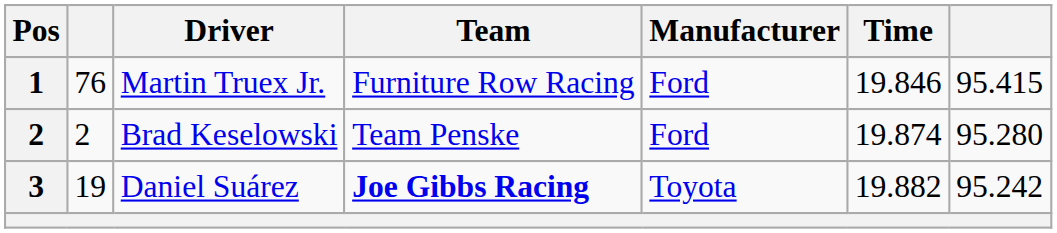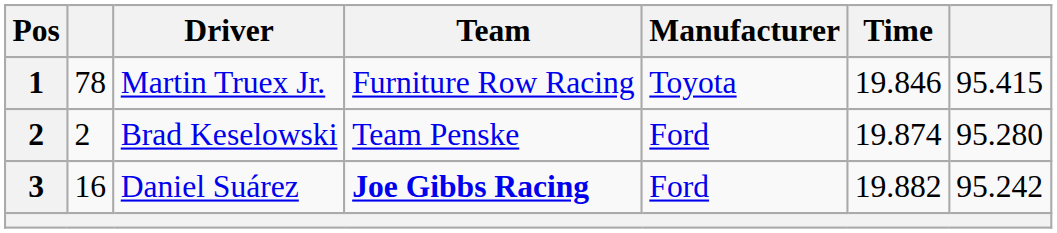 <table class="wikitable" style="font-size:95%">
 <tr>
 <th>Pos</th>
 <th></th>
 <th>Driver</th>
 <th>Team</th>
 <th>Manufacturer</th>
 <th>Time</th>
 <th></th>
 </tr>
 <tr>
 <th>1</th>
-<td>76</td>
+<td>78</td>
 <td><a href='#'>Martin Truex Jr.</a></td>
 <td><a href='#'>Furniture Row Racing</a></td>
-<td><a href='#'>Ford</a></td>
+<td><a href='#'>Toyota</a></td>
 <td>19.846</td>
 <td>95.415</td>
 </tr>
 <tr>
 <th>2</th>
 <td>2</td>
 <td><a href='#'>Brad Keselowski</a></td>
 <td><a href='#'>Team Penske</a></td>
 <td><a href='#'>Ford</a></td>
 <td>19.874</td>
 <td>95.280</td>
 </tr>
 <tr>
 <th>3</th>
-<td>19</td>
+<td>16</td>
 <td><a href='#'>Daniel Suárez</a></td>
 <td><strong><a href='#'>Joe Gibbs Racing</a></strong></td>
-<td><a href='#'>Toyota</a></td>
+<td><a href='#'>Ford</a></td>
 <td>19.882</td>
 <td>95.242</td>
 </tr>
 <tr>
 <th colspan="7"></th>
 </tr>
 </table>
